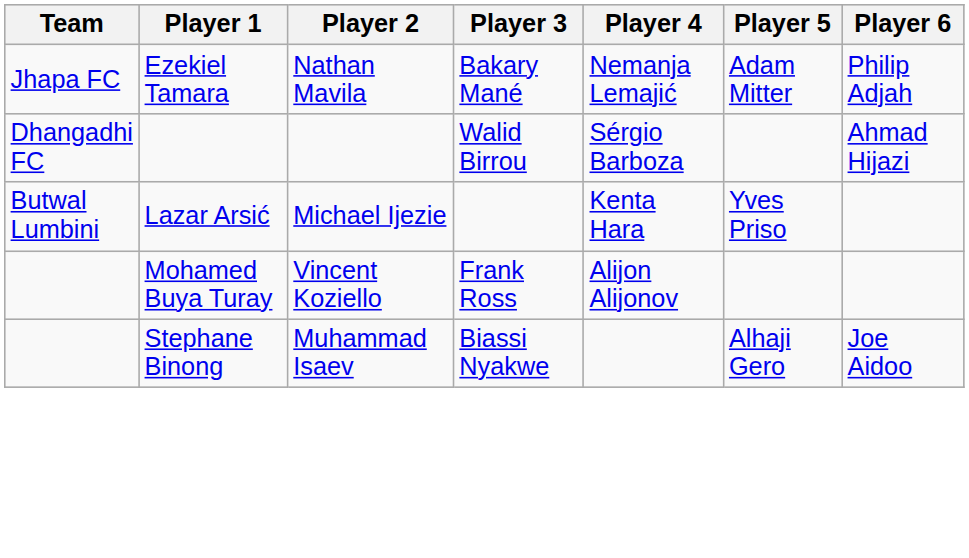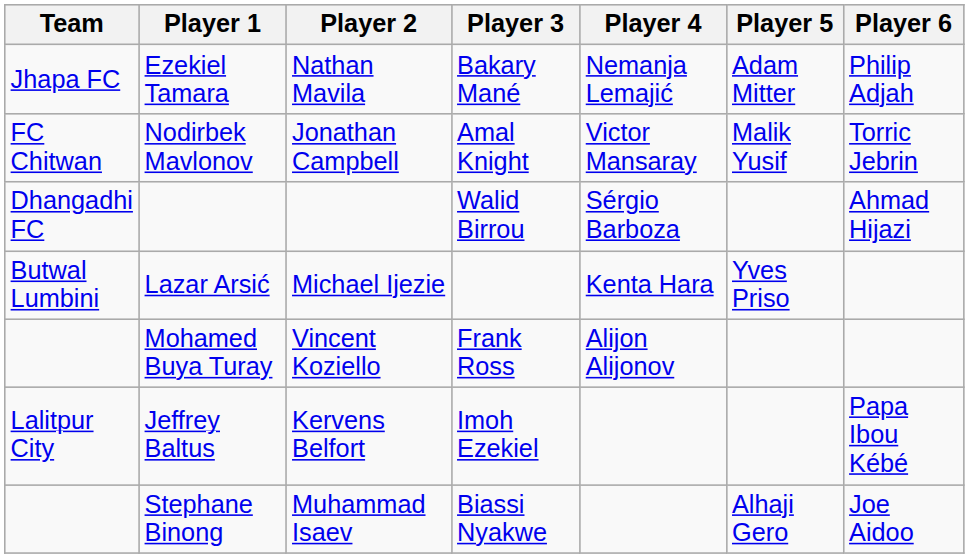 <table class="wikitable">
 <tr>
 <th>Team</th>
 <th scope=col width=160>Player 1</th>
 <th scope=col width=160>Player 2</th>
 <th scope=col width=160>Player 3</th>
 <th scope=col width=160>Player 4</th>
 <th scope=col width=160>Player 5</th>
 <th scope=col width=160>Player 6</th>
 </tr>
 <tr>
 <td><a href='#'>Jhapa FC</a></td>
 <td> <a href='#'>Ezekiel Tamara</a></td>
 <td> <a href='#'>Nathan Mavila</a></td>
 <td> <a href='#'>Bakary Mané</a></td>
 <td> <a href='#'>Nemanja Lemajić</a></td>
 <td> <a href='#'>Adam Mitter</a></td>
 <td> <a href='#'>Philip Adjah</a></td>
+</tr>
+<tr>
+<td><a href='#'>FC Chitwan</a></td>
+<td> <a href='#'>Nodirbek Mavlonov</a></td>
+<td> <a href='#'>Jonathan Campbell</a></td>
+<td> <a href='#'>Amal Knight</a></td>
+<td> <a href='#'>Victor Mansaray</a></td>
+<td> <a href='#'>Malik Yusif</a></td>
+<td> <a href='#'>Torric Jebrin</a></td>
 </tr>
 <tr>
 <td><a href='#'>Dhangadhi FC</a></td>
 <td></td>
 <td></td>
 <td> <a href='#'>Walid Birrou</a></td>
 <td> <a href='#'>Sérgio Barboza</a></td>
 <td></td>
 <td> <a href='#'>Ahmad Hijazi</a></td>
 </tr>
 <tr>
 <td><a href='#'>Butwal Lumbini</a></td>
 <td> <a href='#'>Lazar Arsić</a></td>
 <td> <a href='#'>Michael Ijezie</a></td>
 <td></td>
 <td> <a href='#'>Kenta Hara</a></td>
 <td> <a href='#'>Yves Priso</a></td>
 <td></td>
 </tr>
 <tr>
 <td scope="row" style="text-align: left;"></td>
 <td> <a href='#'>Mohamed Buya Turay</a></td>
 <td> <a href='#'>Vincent Koziello</a></td>
 <td> <a href='#'>Frank Ross</a></td>
 <td> <a href='#'>Alijon Alijonov</a></td>
 <td></td>
 <td></td>
 </tr>
 <tr>
+<td scope="row" style="text-align: left;"><a href='#'>Lalitpur City</a></td>
+<td> <a href='#'>Jeffrey Baltus</a></td>
+<td> <a href='#'>Kervens Belfort</a></td>
+<td> <a href='#'>Imoh Ezekiel</a></td>
+<td></td>
+<td></td>
+<td> <a href='#'>Papa Ibou Kébé</a></td>
+</tr>
+<tr>
 <td></td>
 <td> <a href='#'>Stephane Binong</a></td>
 <td> <a href='#'>Muhammad Isaev</a></td>
 <td> <a href='#'>Biassi Nyakwe</a></td>
 <td></td>
 <td> <a href='#'>Alhaji Gero</a></td>
 <td> <a href='#'>Joe Aidoo</a></td>
 </tr>
 </table>
